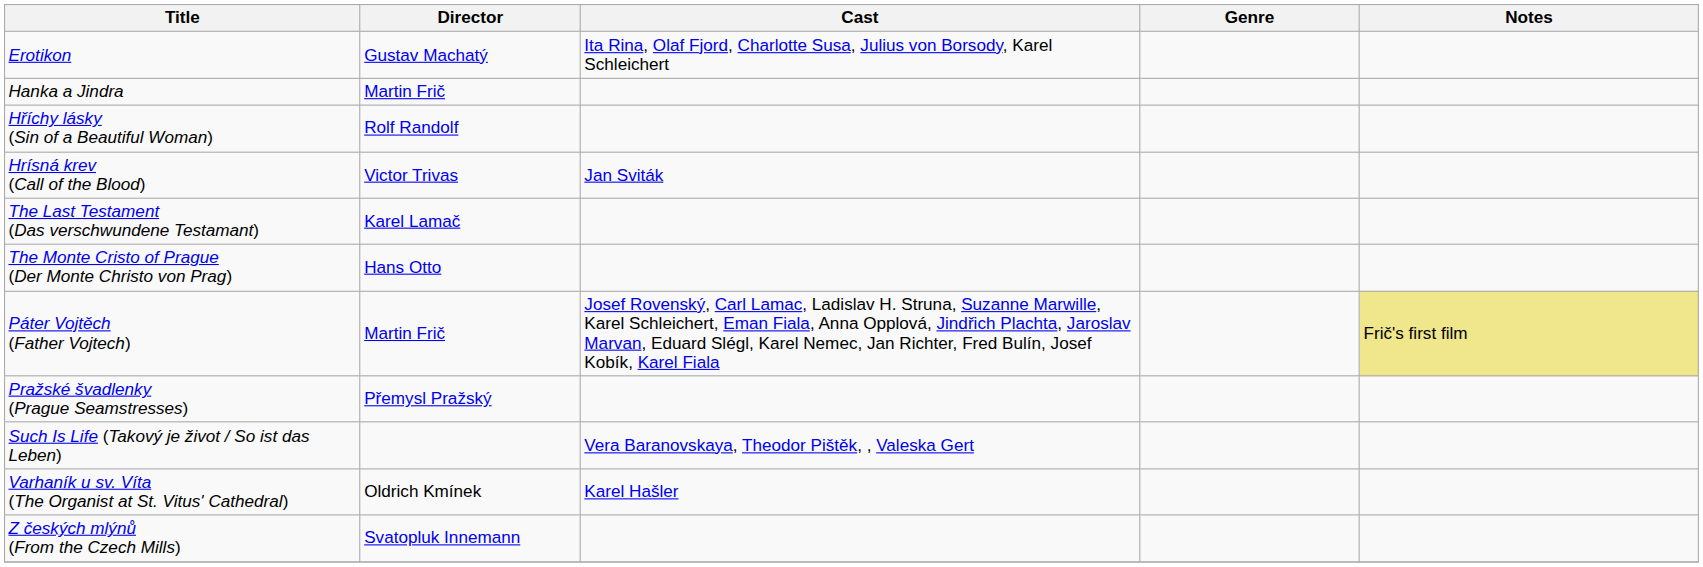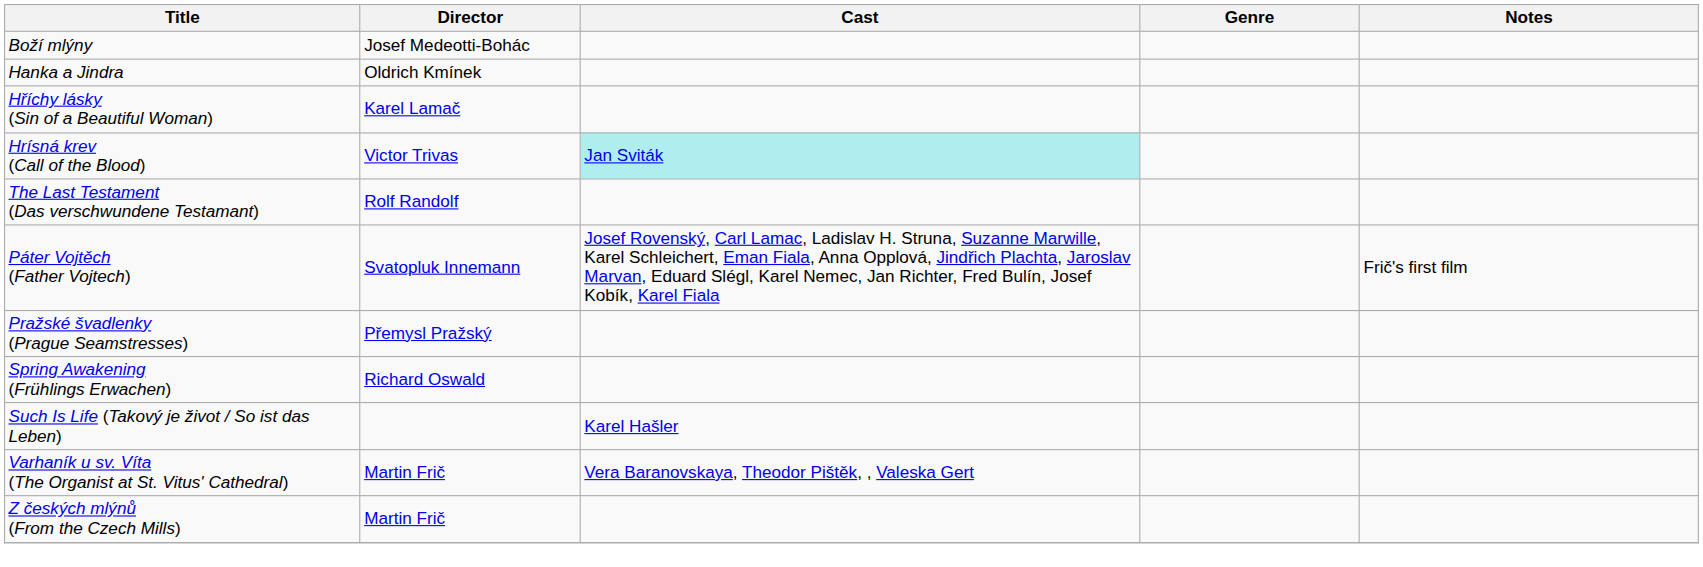 <table class="wikitable" style="width:100%;">
 <tr>
 <th style="width:21%;">Title</th>
 <th style="width:13%;">Director</th>
 <th style="width:33%;">Cast</th>
 <th style="width:13%;">Genre</th>
 <th style="width:20%;">Notes</th>
 </tr>
 <tr>
-<td><em><a href='#'>Erotikon</a></em></td>
-<td><a href='#'>Gustav Machatý</a></td>
-<td><a href='#'>Ita Rina</a>, <a href='#'>Olaf Fjord</a>, <a href='#'>Charlotte Susa</a>, <a href='#'>Julius von Borsody</a>, Karel Schleichert</td>
+<td><em>Boží mlýny</em></td>
+<td>Josef Medeotti-Bohác</td>
+<td></td>
 <td></td>
 <td></td>
 </tr>
 <tr>
 <td><em>Hanka a Jindra</em></td>
-<td><a href='#'>Martin Frič</a></td>
+<td>Oldrich Kmínek</td>
 <td></td>
 <td></td>
 <td></td>
 </tr>
 <tr>
 <td><em><a href='#'>Hříchy lásky</a></em> <br> (<em>Sin of a Beautiful Woman</em>)</td>
-<td><a href='#'>Rolf Randolf</a></td>
+<td><a href='#'>Karel Lamač</a></td>
 <td></td>
 <td></td>
 <td></td>
 </tr>
 <tr>
 <td><em><a href='#'>Hrísná krev</a></em><br>(<em>Call of the Blood</em>)</td>
 <td><a href='#'>Victor Trivas</a></td>
-<td><a href='#'>Jan Sviták</a></td>
+<td style="background: paleturquoise;"><a href='#'>Jan Sviták</a></td>
 <td></td>
 <td></td>
 </tr>
 <tr>
 <td><em><a href='#'>The Last Testament</a></em><br>(<em>Das verschwundene Testamant</em>)</td>
-<td><a href='#'>Karel Lamač</a></td>
-<td></td>
-<td></td>
-<td></td>
-</tr>
-<tr>
-<td><em><a href='#'>The Monte Cristo of Prague</a></em><br>(<em>Der Monte Christo von Prag</em>)</td>
-<td><a href='#'>Hans Otto</a></td>
+<td><a href='#'>Rolf Randolf</a></td>
 <td></td>
 <td></td>
 <td></td>
 </tr>
 <tr>
 <td><em><a href='#'>Páter Vojtěch</a></em><br>(<em>Father Vojtech</em>)</td>
-<td><a href='#'>Martin Frič</a></td>
+<td><a href='#'>Svatopluk Innemann</a></td>
 <td><a href='#'>Josef Rovenský</a>, <a href='#'>Carl Lamac</a>, Ladislav H. Struna, <a href='#'>Suzanne Marwille</a>, Karel Schleichert, <a href='#'>Eman Fiala</a>, Anna Opplová, <a href='#'>Jindřich Plachta</a>, <a href='#'>Jaroslav Marvan</a>, Eduard Slégl, Karel Nemec, Jan Richter, Fred Bulín, Josef Kobík, <a href='#'>Karel Fiala</a></td>
 <td></td>
-<td style="background: khaki;">Frič's first film</td>
+<td>Frič's first film</td>
 </tr>
 <tr>
 <td><em><a href='#'>Pražské švadlenky</a></em><br>(<em>Prague Seamstresses</em>)</td>
 <td><a href='#'>Přemysl Pražský</a></td>
 <td></td>
 <td></td>
 <td></td>
 </tr>
 <tr>
+<td><em><a href='#'>Spring Awakening</a></em><br>(<em>Frühlings Erwachen</em>)</td>
+<td><a href='#'>Richard Oswald</a></td>
+<td></td>
+<td></td>
+<td></td>
+</tr>
+<tr>
 <td><em><a href='#'>Such Is Life</a></em> (<em>Takový je život / So ist das Leben</em>)</td>
 <td></td>
+<td><a href='#'>Karel Hašler</a></td>
+<td></td>
+<td></td>
+</tr>
+<tr>
+<td><em><a href='#'>Varhaník u sv. Víta</a></em><br>(<em>The Organist at St. Vitus' Cathedral</em>)</td>
+<td><a href='#'>Martin Frič</a></td>
 <td><a href='#'>Vera Baranovskaya</a>, <a href='#'>Theodor Pištěk</a>, , <a href='#'>Valeska Gert</a></td>
 <td></td>
 <td></td>
 </tr>
 <tr>
-<td><em><a href='#'>Varhaník u sv. Víta</a></em><br>(<em>The Organist at St. Vitus' Cathedral</em>)</td>
-<td>Oldrich Kmínek</td>
-<td><a href='#'>Karel Hašler</a></td>
-<td></td>
-<td></td>
-</tr>
-<tr>
 <td><em><a href='#'>Z českých mlýnů</a></em><br>(<em>From the Czech Mills</em>)</td>
-<td><a href='#'>Svatopluk Innemann</a></td>
+<td><a href='#'>Martin Frič</a></td>
 <td></td>
 <td></td>
 <td></td>
 </tr>
 <tr>
 </tr>
 </table>
